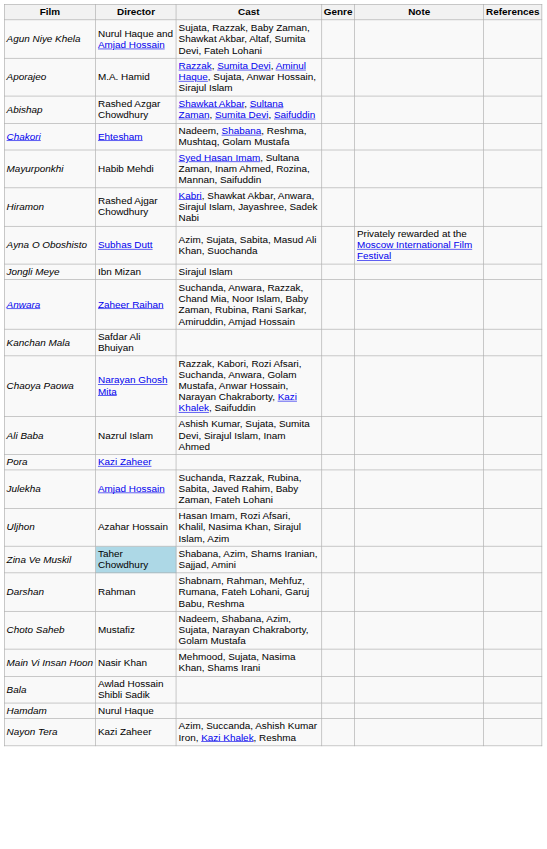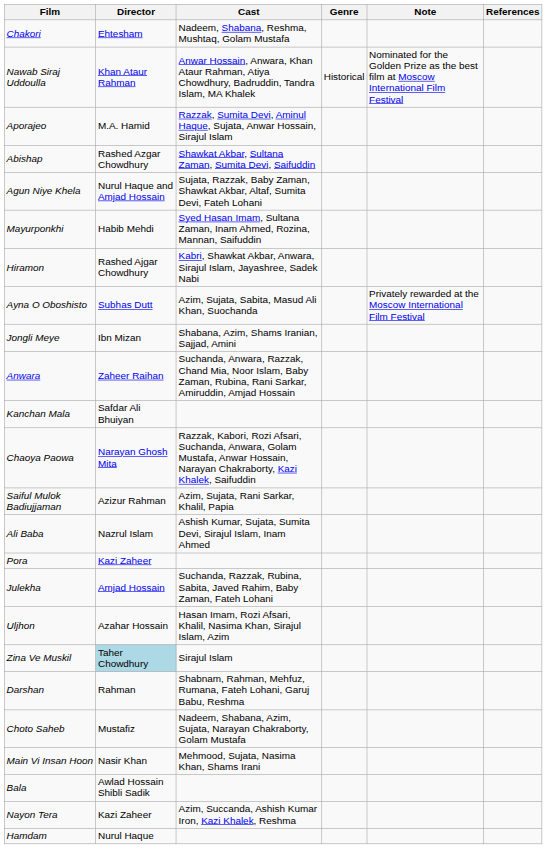 <table class="wikitable sortable">
 <tr>
 <th style="width:17%;">Film</th>
 <th style="width:15%;">Director</th>
 <th style="width:27%;">Cast</th>
 <th>Genre</th>
 <th>Note</th>
 <th style="width:2%;">References</th>
 </tr>
 <tr>
-<td><em>Agun Niye Khela</em></td>
-<td>Nurul Haque and <a href='#'>Amjad Hossain</a></td>
-<td>Sujata, Razzak, Baby Zaman, Shawkat Akbar, Altaf, Sumita Devi, Fateh Lohani</td>
+<td><em><a href='#'>Chakori</a></em></td>
+<td><a href='#'>Ehtesham</a></td>
+<td>Nadeem, <a href='#'>Shabana</a>, Reshma, Mushtaq, Golam Mustafa</td>
 <td></td>
 <td></td>
+<td></td>
+</tr>
+<tr>
+<td><em>Nawab Siraj Uddoulla</em></td>
+<td><a href='#'>Khan Ataur Rahman</a></td>
+<td><a href='#'>Anwar Hossain</a>, Anwara, Khan Ataur Rahman, Atiya Chowdhury, Badruddin, Tandra Islam, MA Khalek</td>
+<td>Historical</td>
+<td>Nominated for the Golden Prize as the best film at <a href='#'>Moscow International Film Festival</a></td>
 <td></td>
 </tr>
 <tr>
 <td><em>Aporajeo</em></td>
 <td>M.A. Hamid</td>
 <td><a href='#'>Razzak</a>, <a href='#'>Sumita Devi</a>, <a href='#'>Aminul Haque</a>, Sujata, Anwar Hossain, Sirajul Islam</td>
 <td></td>
 <td></td>
 <td></td>
 </tr>
 <tr>
 <td><em>Abishap</em></td>
 <td>Rashed Azgar Chowdhury</td>
 <td><a href='#'>Shawkat Akbar</a>, <a href='#'>Sultana Zaman</a>, <a href='#'>Sumita Devi</a>, <a href='#'>Saifuddin</a></td>
 <td></td>
 <td></td>
 <td></td>
 </tr>
 <tr>
-<td><em><a href='#'>Chakori</a></em></td>
-<td><a href='#'>Ehtesham</a></td>
-<td>Nadeem, <a href='#'>Shabana</a>, Reshma, Mushtaq, Golam Mustafa</td>
+<td><em>Agun Niye Khela</em></td>
+<td>Nurul Haque and <a href='#'>Amjad Hossain</a></td>
+<td>Sujata, Razzak, Baby Zaman, Shawkat Akbar, Altaf, Sumita Devi, Fateh Lohani</td>
 <td></td>
 <td></td>
 <td></td>
 </tr>
 <tr>
 <td><em>Mayurponkhi</em></td>
 <td>Habib Mehdi</td>
 <td><a href='#'>Syed Hasan Imam</a>, Sultana Zaman, Inam Ahmed, Rozina, Mannan, Saifuddin</td>
 <td></td>
 <td></td>
 <td></td>
 </tr>
 <tr>
 <td><em>Hiramon</em></td>
 <td>Rashed Ajgar Chowdhury</td>
 <td><a href='#'>Kabri</a>, Shawkat Akbar, Anwara, Sirajul Islam, Jayashree, Sadek Nabi</td>
 <td></td>
 <td></td>
 <td></td>
 </tr>
 <tr>
 <td><em>Ayna O Oboshisto</em></td>
 <td><a href='#'>Subhas Dutt</a></td>
 <td>Azim, Sujata, Sabita, Masud Ali Khan, Suochanda</td>
 <td></td>
 <td>Privately rewarded at the <a href='#'>Moscow International Film Festival</a></td>
 <td></td>
 </tr>
 <tr>
 <td><em>Jongli Meye</em></td>
 <td>Ibn Mizan</td>
-<td>Sirajul Islam</td>
+<td>Shabana, Azim, Shams Iranian, Sajjad, Amini</td>
 <td></td>
 <td></td>
 <td></td>
 </tr>
 <tr>
 <td><em> <a href='#'>Anwara</a> </em></td>
 <td><a href='#'>Zaheer Raihan</a></td>
 <td>Suchanda, Anwara, Razzak, Chand Mia, Noor Islam, Baby Zaman, Rubina, Rani Sarkar, Amiruddin, Amjad Hossain</td>
 <td></td>
 <td></td>
 <td></td>
 </tr>
 <tr>
 <td><em> Kanchan Mala </em></td>
 <td>Safdar Ali Bhuiyan</td>
 <td></td>
 <td></td>
 <td></td>
 <td></td>
 </tr>
 <tr>
 <td><em>Chaoya Paowa</em></td>
 <td><a href='#'>Narayan Ghosh Mita</a></td>
 <td>Razzak, Kabori, Rozi Afsari, Suchanda, Anwara, Golam Mustafa, Anwar Hossain, Narayan Chakraborty, <a href='#'>Kazi Khalek</a>, Saifuddin</td>
+<td></td>
+<td></td>
+<td></td>
+</tr>
+<tr>
+<td><em>Saiful Mulok Badiujjaman</em></td>
+<td>Azizur Rahman</td>
+<td>Azim, Sujata, Rani Sarkar, Khalil, Papia</td>
 <td></td>
 <td></td>
 <td></td>
 </tr>
 <tr>
 <td><em> Ali Baba </em></td>
 <td>Nazrul Islam</td>
 <td>Ashish Kumar, Sujata, Sumita Devi, Sirajul Islam, Inam Ahmed</td>
 <td></td>
 <td></td>
 <td></td>
 </tr>
 <tr>
 <td><em>Pora</em></td>
 <td><a href='#'>Kazi Zaheer</a></td>
 <td></td>
 <td></td>
 <td></td>
 <td></td>
 </tr>
 <tr>
 <td><em> Julekha </em></td>
 <td><a href='#'>Amjad Hossain</a></td>
 <td>Suchanda, Razzak, Rubina, Sabita, Javed Rahim, Baby Zaman, Fateh Lohani</td>
 <td></td>
 <td></td>
 <td></td>
 </tr>
 <tr>
 <td><em> Uljhon</em></td>
 <td>Azahar Hossain</td>
 <td>Hasan Imam, Rozi Afsari, Khalil, Nasima Khan, Sirajul Islam, Azim</td>
 <td></td>
 <td></td>
 <td></td>
 </tr>
 <tr>
 <td><em>Zina Ve Muskil</em></td>
 <td style="background: lightblue;">Taher Chowdhury</td>
-<td>Shabana, Azim, Shams Iranian, Sajjad, Amini</td>
+<td>Sirajul Islam</td>
 <td></td>
 <td></td>
 <td></td>
 </tr>
 <tr>
 <td><em>Darshan</em></td>
 <td>Rahman</td>
 <td>Shabnam, Rahman, Mehfuz, Rumana, Fateh Lohani, Garuj Babu, Reshma</td>
 <td></td>
 <td></td>
 <td></td>
 </tr>
 <tr>
 <td><em>Choto Saheb</em></td>
 <td>Mustafiz</td>
 <td>Nadeem, Shabana, Azim, Sujata, Narayan Chakraborty, Golam Mustafa</td>
 <td></td>
 <td></td>
 <td></td>
 </tr>
 <tr>
 <td><em> Main Vi Insan Hoon</em></td>
 <td>Nasir Khan</td>
 <td>Mehmood, Sujata, Nasima Khan, Shams Irani</td>
 <td></td>
 <td></td>
 <td></td>
 </tr>
 <tr>
 <td><em> Bala </em></td>
 <td>Awlad Hossain<br>Shibli Sadik</td>
 <td></td>
 <td></td>
 <td></td>
 <td></td>
 </tr>
 <tr>
+<td><em> Nayon Tera </em></td>
+<td>Kazi Zaheer</td>
+<td>Azim, Succanda, Ashish Kumar Iron, <a href='#'>Kazi Khalek</a>, Reshma</td>
+<td></td>
+<td></td>
+<td></td>
+</tr>
+<tr>
 <td><em> Hamdam </em></td>
 <td>Nurul Haque</td>
 <td></td>
 <td></td>
 <td></td>
 <td></td>
 </tr>
-<tr>
-<td><em> Nayon Tera </em></td>
-<td>Kazi Zaheer</td>
-<td>Azim, Succanda, Ashish Kumar Iron, <a href='#'>Kazi Khalek</a>, Reshma</td>
-<td></td>
-<td></td>
-<td></td>
-</tr>
 </table>
